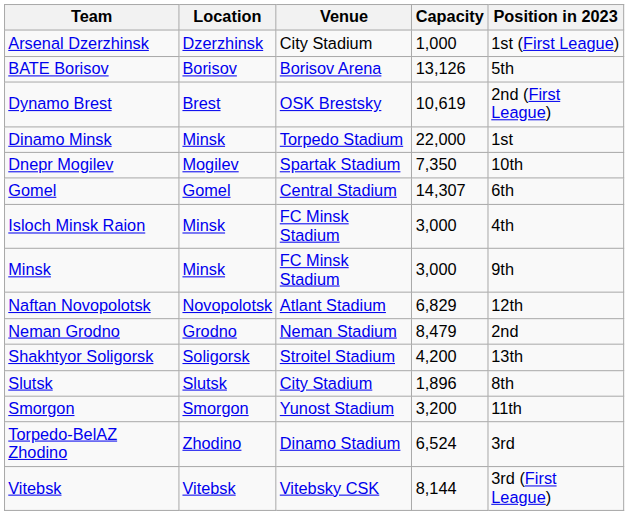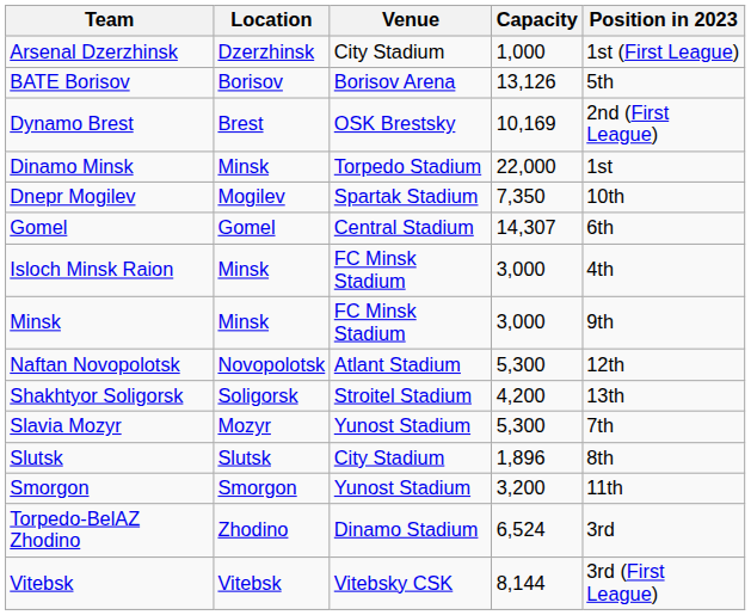 <table class="wikitable sortable" style="text-align:left">
 <tr>
 <th>Team</th>
 <th>Location</th>
 <th>Venue</th>
 <th>Capacity</th>
 <th>Position in 2023</th>
 </tr>
 <tr>
 <td><a href='#'>Arsenal Dzerzhinsk</a></td>
 <td><a href='#'>Dzerzhinsk</a></td>
 <td>City Stadium</td>
 <td>1,000</td>
 <td>1st (<a href='#'>First League</a>)</td>
 </tr>
 <tr>
 <td><a href='#'>BATE Borisov</a></td>
 <td><a href='#'>Borisov</a></td>
 <td><a href='#'>Borisov Arena</a></td>
 <td>13,126</td>
 <td>5th</td>
 </tr>
 <tr>
 <td><a href='#'>Dynamo Brest</a></td>
 <td><a href='#'>Brest</a></td>
 <td><a href='#'>OSK Brestsky</a></td>
-<td>10,619</td>
+<td>10,169</td>
 <td>2nd (<a href='#'>First League</a>)</td>
 </tr>
 <tr>
 <td><a href='#'>Dinamo Minsk</a></td>
 <td><a href='#'>Minsk</a></td>
 <td><a href='#'>Torpedo Stadium</a></td>
 <td>22,000</td>
 <td>1st</td>
 </tr>
 <tr>
 <td><a href='#'>Dnepr Mogilev</a></td>
 <td><a href='#'>Mogilev</a></td>
 <td><a href='#'>Spartak Stadium</a></td>
 <td>7,350</td>
 <td>10th</td>
 </tr>
 <tr>
 <td><a href='#'>Gomel</a></td>
 <td><a href='#'>Gomel</a></td>
 <td><a href='#'>Central Stadium</a></td>
 <td>14,307</td>
 <td>6th</td>
 </tr>
 <tr>
 <td><a href='#'>Isloch Minsk Raion</a></td>
 <td><a href='#'>Minsk</a></td>
 <td><a href='#'>FC Minsk Stadium</a></td>
 <td>3,000</td>
 <td>4th</td>
 </tr>
 <tr>
 <td><a href='#'>Minsk</a></td>
 <td><a href='#'>Minsk</a></td>
 <td><a href='#'>FC Minsk Stadium</a></td>
 <td>3,000</td>
 <td>9th</td>
 </tr>
 <tr>
 <td><a href='#'>Naftan Novopolotsk</a></td>
 <td><a href='#'>Novopolotsk</a></td>
 <td><a href='#'>Atlant Stadium</a></td>
-<td>6,829</td>
+<td>5,300</td>
 <td>12th</td>
-</tr>
-<tr>
-<td><a href='#'>Neman Grodno</a></td>
-<td><a href='#'>Grodno</a></td>
-<td><a href='#'>Neman Stadium</a></td>
-<td>8,479</td>
-<td>2nd</td>
 </tr>
 <tr>
 <td><a href='#'>Shakhtyor Soligorsk</a></td>
 <td><a href='#'>Soligorsk</a></td>
 <td><a href='#'>Stroitel Stadium</a></td>
 <td>4,200</td>
 <td>13th</td>
+</tr>
+<tr>
+<td><a href='#'>Slavia Mozyr</a></td>
+<td><a href='#'>Mozyr</a></td>
+<td><a href='#'>Yunost Stadium</a></td>
+<td>5,300</td>
+<td>7th</td>
 </tr>
 <tr>
 <td><a href='#'>Slutsk</a></td>
 <td><a href='#'>Slutsk</a></td>
 <td><a href='#'>City Stadium</a></td>
 <td>1,896</td>
 <td>8th</td>
 </tr>
 <tr>
 <td><a href='#'>Smorgon</a></td>
 <td><a href='#'>Smorgon</a></td>
 <td><a href='#'>Yunost Stadium</a></td>
 <td>3,200</td>
 <td>11th</td>
 </tr>
 <tr>
 <td><a href='#'>Torpedo-BelAZ Zhodino</a></td>
 <td><a href='#'>Zhodino</a></td>
 <td><a href='#'>Dinamo Stadium</a></td>
 <td>6,524</td>
 <td>3rd</td>
 </tr>
 <tr>
 <td><a href='#'>Vitebsk</a></td>
 <td><a href='#'>Vitebsk</a></td>
 <td><a href='#'>Vitebsky CSK</a></td>
 <td>8,144</td>
 <td>3rd (<a href='#'>First League</a>)</td>
 </tr>
 </table>
